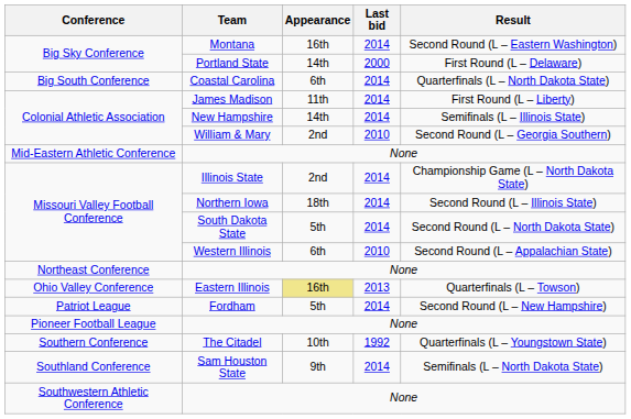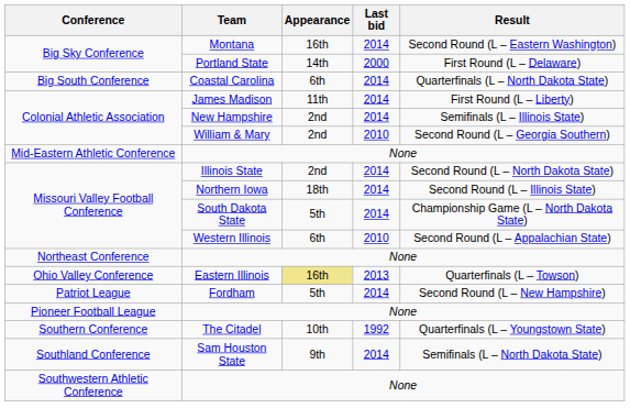 <table class="wikitable sortable" style="text-align: center;">
 <tr>
 <th>Conference</th>
 <th>Team</th>
 <th data-sort-type=number>Appearance</th>
 <th>Last bid</th>
 <th>Result</th>
 </tr>
 <tr>
 <td rowspan=2><a href='#'>Big Sky Conference</a></td>
 <td><a href='#'>Montana</a></td>
 <td>16th</td>
 <td><a href='#'>2014</a></td>
 <td>Second Round (L – <a href='#'>Eastern Washington</a>)</td>
 </tr>
 <tr>
 <td><a href='#'>Portland State</a></td>
 <td>14th</td>
 <td><a href='#'>2000</a></td>
 <td>First Round (L – <a href='#'>Delaware</a>)</td>
 </tr>
 <tr>
 <td><a href='#'>Big South Conference</a></td>
 <td><a href='#'>Coastal Carolina</a></td>
 <td>6th</td>
 <td><a href='#'>2014</a></td>
 <td>Quarterfinals (L – <a href='#'>North Dakota State</a>)</td>
 </tr>
 <tr>
 <td rowspan=3><a href='#'>Colonial Athletic Association</a></td>
 <td><a href='#'>James Madison</a></td>
 <td>11th</td>
 <td><a href='#'>2014</a></td>
 <td>First Round (L – <a href='#'>Liberty</a>)</td>
 </tr>
 <tr>
 <td><a href='#'>New Hampshire</a></td>
-<td>14th</td>
+<td>2nd</td>
 <td><a href='#'>2014</a></td>
 <td>Semifinals (L – <a href='#'>Illinois State</a>)</td>
 </tr>
 <tr>
 <td><a href='#'>William & Mary</a></td>
 <td>2nd</td>
 <td><a href='#'>2010</a></td>
 <td>Second Round (L – <a href='#'>Georgia Southern</a>)</td>
 </tr>
 <tr>
 <td><a href='#'>Mid-Eastern Athletic Conference</a></td>
 <td colspan=4><em>None</em></td>
 </tr>
 <tr>
 <td rowspan=4><a href='#'>Missouri Valley Football Conference</a></td>
 <td><a href='#'>Illinois State</a></td>
 <td>2nd</td>
 <td><a href='#'>2014</a></td>
-<td>Championship Game (L – <a href='#'>North Dakota State</a>)</td>
+<td>Second Round (L – <a href='#'>North Dakota State</a>)</td>
 </tr>
 <tr>
 <td><a href='#'>Northern Iowa</a></td>
 <td>18th</td>
 <td><a href='#'>2014</a></td>
 <td>Second Round (L – <a href='#'>Illinois State</a>)</td>
 </tr>
 <tr>
 <td><a href='#'>South Dakota State</a></td>
 <td>5th</td>
 <td><a href='#'>2014</a></td>
-<td>Second Round (L – <a href='#'>North Dakota State</a>)</td>
+<td>Championship Game (L – <a href='#'>North Dakota State</a>)</td>
 </tr>
 <tr>
 <td><a href='#'>Western Illinois</a></td>
 <td>6th</td>
 <td><a href='#'>2010</a></td>
 <td>Second Round (L – <a href='#'>Appalachian State</a>)</td>
 </tr>
 <tr>
 <td><a href='#'>Northeast Conference</a></td>
 <td colspan=4><em>None</em></td>
 </tr>
 <tr>
 <td><a href='#'>Ohio Valley Conference</a></td>
 <td><a href='#'>Eastern Illinois</a></td>
 <td style="background: khaki;">16th</td>
 <td><a href='#'>2013</a></td>
 <td>Quarterfinals (L – <a href='#'>Towson</a>)</td>
 </tr>
 <tr>
 <td><a href='#'>Patriot League</a></td>
 <td><a href='#'>Fordham</a></td>
 <td>5th</td>
 <td><a href='#'>2014</a></td>
 <td>Second Round (L – <a href='#'>New Hampshire</a>)</td>
 </tr>
 <tr>
 <td><a href='#'>Pioneer Football League</a></td>
 <td colspan=4><em>None</em></td>
 </tr>
 <tr>
 <td><a href='#'>Southern Conference</a></td>
 <td><a href='#'>The Citadel</a></td>
 <td>10th</td>
 <td><a href='#'>1992</a></td>
 <td>Quarterfinals (L – <a href='#'>Youngstown State</a>)</td>
 </tr>
 <tr>
 <td><a href='#'>Southland Conference</a></td>
 <td><a href='#'>Sam Houston State</a></td>
 <td>9th</td>
 <td><a href='#'>2014</a></td>
 <td>Semifinals (L – <a href='#'>North Dakota State</a>)</td>
 </tr>
 <tr>
 <td><a href='#'>Southwestern Athletic Conference</a></td>
 <td colspan=4><em>None</em></td>
 </tr>
 </table>
